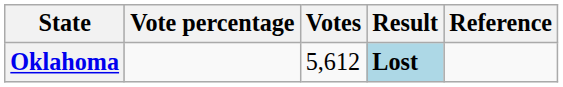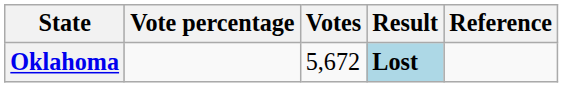 <table class=wikitable>
 <tr>
 <th>State</th>
 <th>Vote percentage</th>
 <th>Votes</th>
 <th>Result</th>
 <th>Reference</th>
 </tr>
 <tr>
 <th><a href='#'>Oklahoma</a></th>
 <td></td>
-<td>5,612</td>
+<td>5,672</td>
 <td style="background: lightblue;"><strong>Lost</strong></td>
 <td></td>
 </tr>
 </table>
